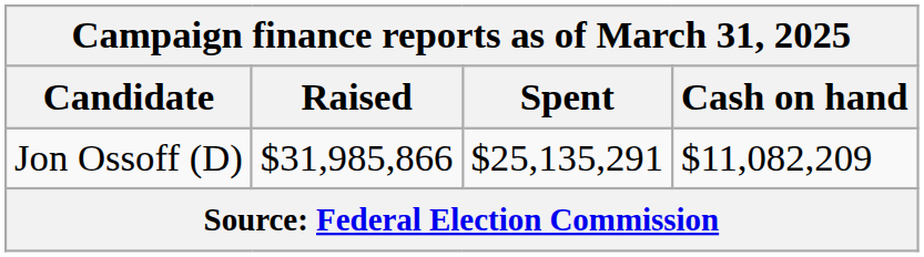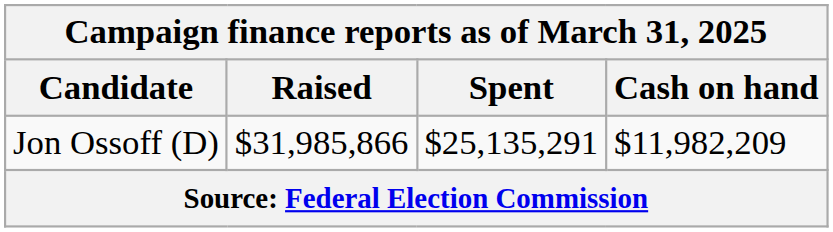 <table class="wikitable sortable">
 <tr>
 <th colspan=4>Campaign finance reports as of March 31, 2025</th>
 </tr>
 <tr style="text-align:center;">
 <th>Candidate</th>
 <th>Raised</th>
 <th>Spent</th>
 <th>Cash on hand</th>
 </tr>
 <tr>
 <td>Jon Ossoff (D)</td>
 <td>$31,985,866</td>
 <td>$25,135,291</td>
-<td>$11,082,209</td>
+<td>$11,982,209</td>
 </tr>
 <tr>
 <th colspan="4"><small>Source: <a href='#'>Federal Election Commission</a></small></th>
 </tr>
 </table>
